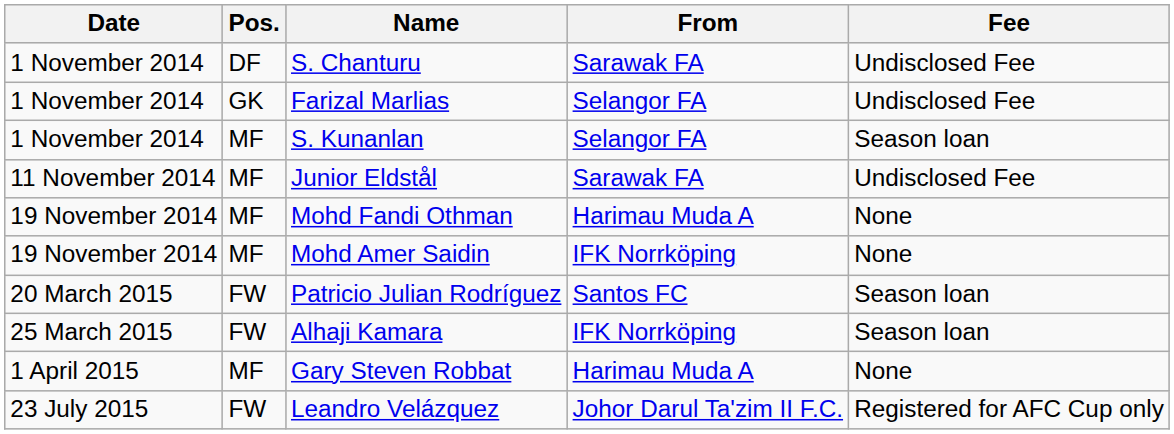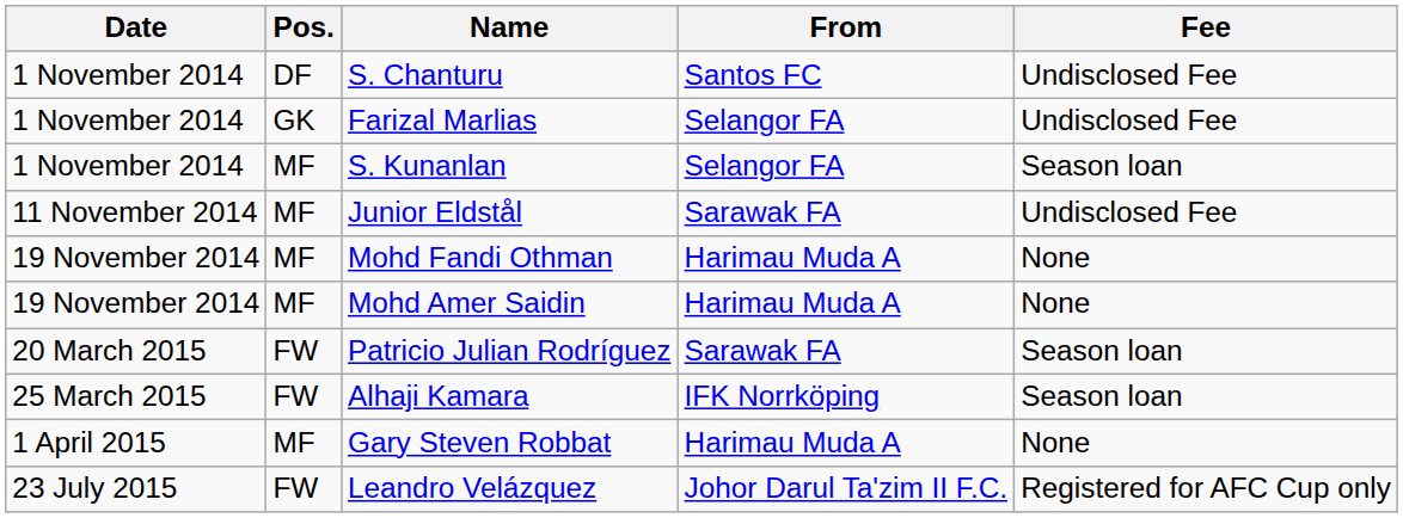 <table class="wikitable">
 <tr>
 <th>Date</th>
 <th>Pos.</th>
 <th>Name</th>
 <th>From</th>
 <th>Fee</th>
 </tr>
 <tr>
 <td>1 November 2014</td>
 <td>DF</td>
 <td> <a href='#'>S. Chanturu</a></td>
-<td> <a href='#'>Sarawak FA</a></td>
+<td> <a href='#'>Santos FC</a></td>
 <td>Undisclosed Fee</td>
 </tr>
 <tr>
 <td>1 November 2014</td>
 <td>GK</td>
 <td> <a href='#'>Farizal Marlias</a></td>
 <td> <a href='#'>Selangor FA</a></td>
 <td>Undisclosed Fee</td>
 </tr>
 <tr>
 <td>1 November 2014</td>
 <td>MF</td>
 <td> <a href='#'>S. Kunanlan</a></td>
 <td> <a href='#'>Selangor FA</a></td>
 <td>Season loan</td>
 </tr>
 <tr>
 <td>11 November 2014</td>
 <td>MF</td>
 <td> <a href='#'>Junior Eldstål</a></td>
 <td> <a href='#'>Sarawak FA</a></td>
 <td>Undisclosed Fee</td>
 </tr>
 <tr>
 <td>19 November 2014</td>
 <td>MF</td>
 <td> <a href='#'>Mohd Fandi Othman</a></td>
 <td> <a href='#'>Harimau Muda A</a></td>
 <td>None</td>
 </tr>
 <tr>
 <td>19 November 2014</td>
 <td>MF</td>
 <td> <a href='#'>Mohd Amer Saidin</a></td>
-<td> <a href='#'>IFK Norrköping</a></td>
+<td> <a href='#'>Harimau Muda A</a></td>
 <td>None</td>
 </tr>
 <tr>
 <td>20 March 2015</td>
 <td>FW</td>
 <td> <a href='#'>Patricio Julian Rodríguez</a></td>
-<td> <a href='#'>Santos FC</a></td>
+<td> <a href='#'>Sarawak FA</a></td>
 <td>Season loan</td>
 </tr>
 <tr>
 <td>25 March 2015</td>
 <td>FW</td>
 <td> <a href='#'>Alhaji Kamara</a></td>
 <td> <a href='#'>IFK Norrköping</a></td>
 <td>Season loan</td>
 </tr>
 <tr>
 <td>1 April 2015</td>
 <td>MF</td>
 <td> <a href='#'>Gary Steven Robbat</a></td>
 <td> <a href='#'>Harimau Muda A</a></td>
 <td>None</td>
 </tr>
 <tr>
 <td>23 July 2015</td>
 <td>FW</td>
 <td> <a href='#'>Leandro Velázquez</a></td>
 <td> <a href='#'>Johor Darul Ta'zim II F.C.</a></td>
 <td>Registered for AFC Cup only</td>
 </tr>
 </table>
